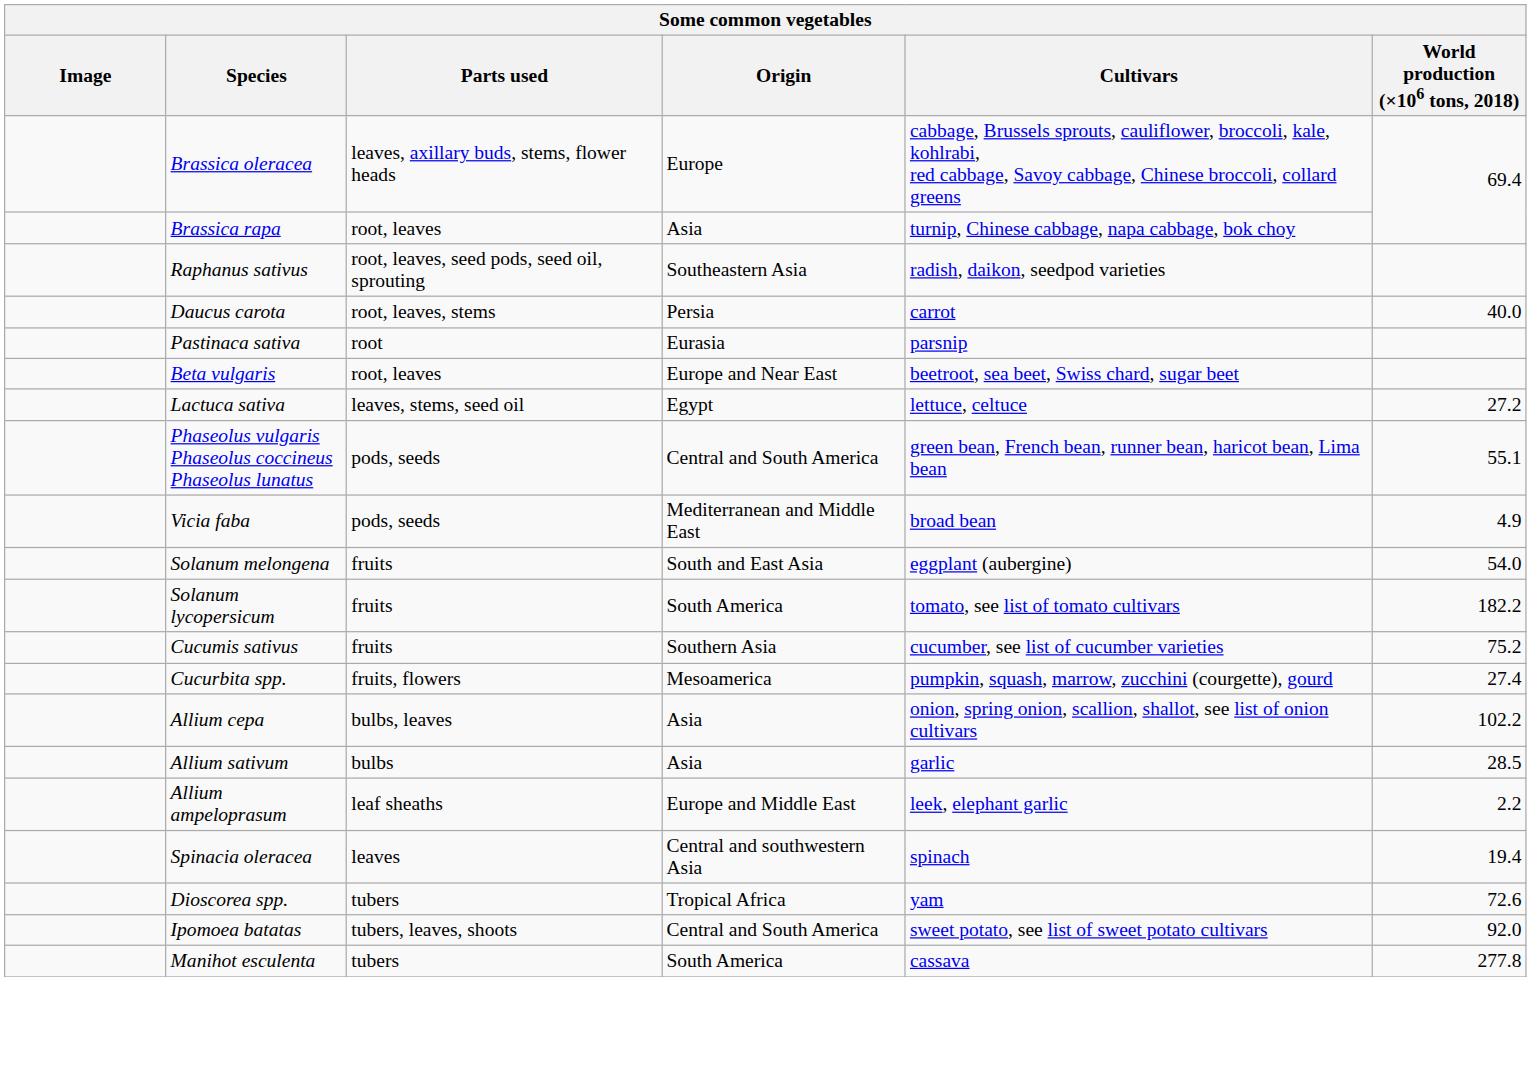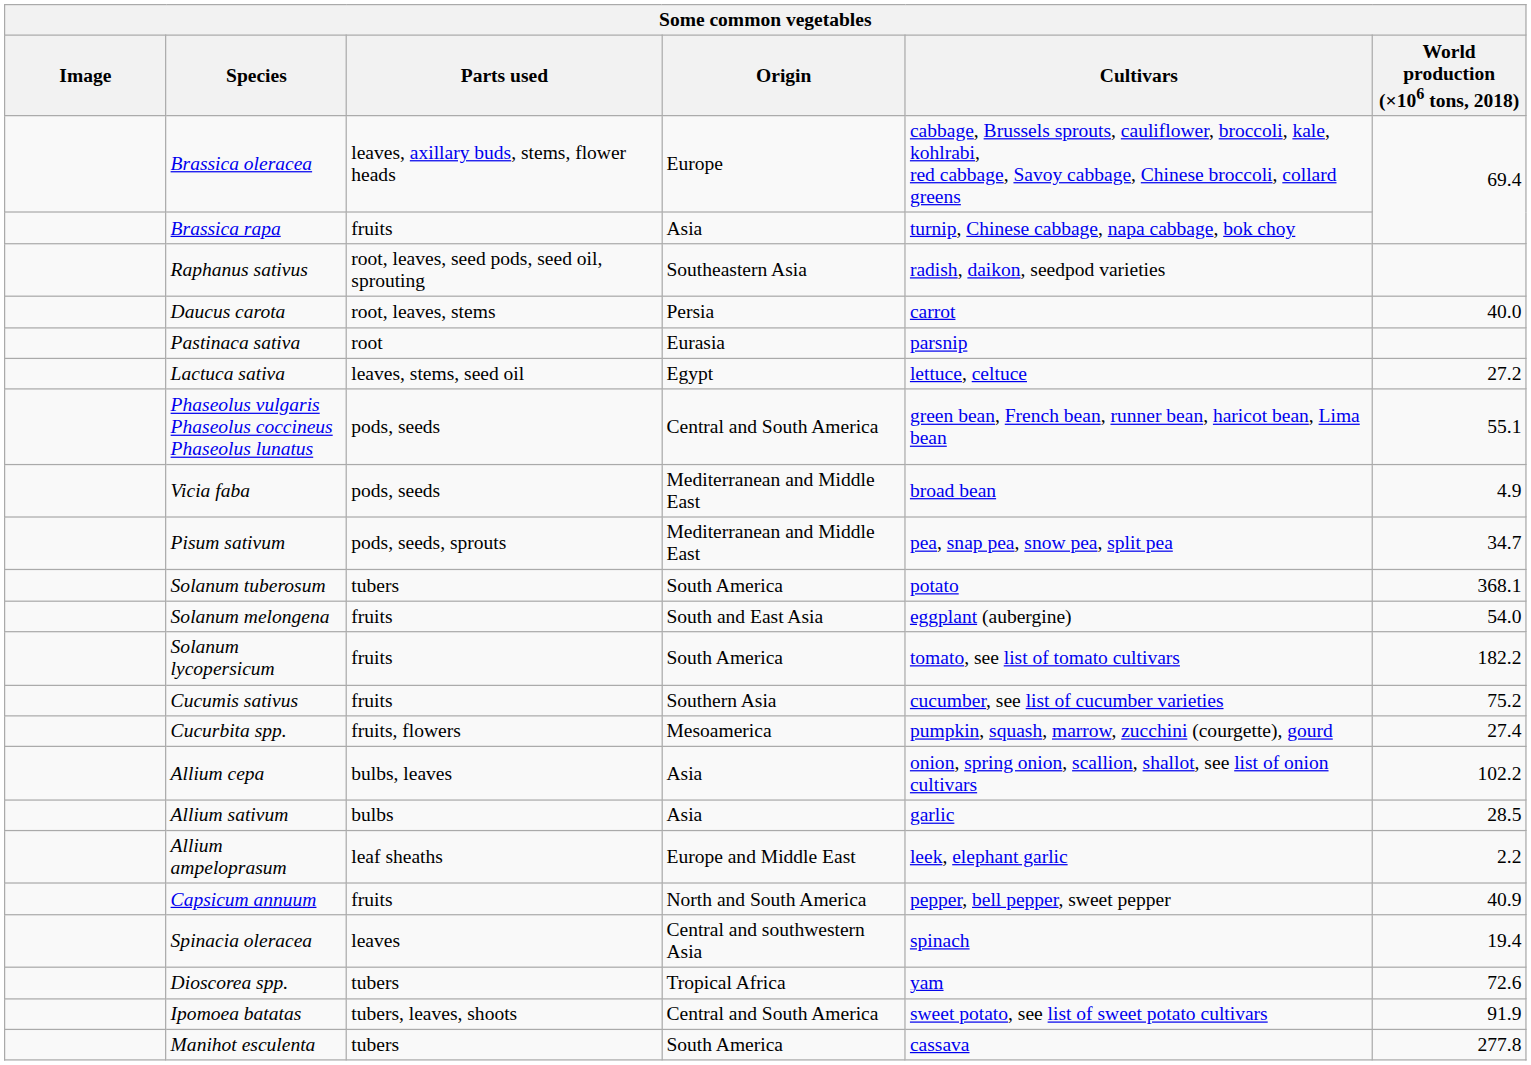 <table class="wikitable sortable">
 <tr>
 <th style="text-align:center; " colspan="6">Some common vegetables</th>
 </tr>
 <tr>
 <th style="width:125px;" class=unsortable>Image</th>
 <th style="" class=unsortable>Species</th>
 <th style="" class=unsortable>Parts used</th>
 <th style="" class=unsortable>Origin</th>
 <th style="" class=unsortable>Cultivars</th>
 <th style="">World production<br>(×10<sup>6</sup> tons, 2018)</th>
 </tr>
 <tr>
 <td></td>
 <td><em><a href='#'>Brassica oleracea</a></em></td>
 <td>leaves, <a href='#'>axillary buds</a>, stems, flower heads</td>
 <td>Europe</td>
 <td><a href='#'>cabbage</a>, <a href='#'>Brussels sprouts</a>, <a href='#'>cauliflower</a>, <a href='#'>broccoli</a>, <a href='#'>kale</a>, <a href='#'>kohlrabi</a>,<br><a href='#'>red cabbage</a>, <a href='#'>Savoy cabbage</a>, <a href='#'>Chinese broccoli</a>, <a href='#'>collard greens</a></td>
 <td style="text-align:right" rowspan="2">69.4</td>
 </tr>
 <tr>
 <td></td>
 <td><em><a href='#'>Brassica rapa</a></em></td>
-<td>root, leaves</td>
+<td>fruits</td>
 <td>Asia</td>
 <td><a href='#'>turnip</a>, <a href='#'>Chinese cabbage</a>, <a href='#'>napa cabbage</a>, <a href='#'>bok choy</a></td>
 </tr>
 <tr>
 <td></td>
 <td><em>Raphanus sativus</em></td>
 <td>root, leaves, seed pods, seed oil, sprouting</td>
 <td>Southeastern Asia</td>
 <td><a href='#'>radish</a>, <a href='#'>daikon</a>, seedpod varieties</td>
 <td style="text-align:right"></td>
 </tr>
 <tr>
 <td></td>
 <td><em>Daucus carota</em></td>
 <td>root, leaves, stems</td>
 <td>Persia</td>
 <td><a href='#'>carrot</a></td>
 <td style="text-align:right">40.0</td>
 </tr>
 <tr>
 <td></td>
 <td><em>Pastinaca sativa</em></td>
 <td>root</td>
 <td>Eurasia</td>
 <td><a href='#'>parsnip</a></td>
 <td style="text-align:right"></td>
 </tr>
 <tr>
 <td></td>
-<td><em><a href='#'>Beta vulgaris</a></em></td>
-<td>root, leaves</td>
-<td>Europe and Near East</td>
-<td><a href='#'>beetroot</a>, <a href='#'>sea beet</a>, <a href='#'>Swiss chard</a>, <a href='#'>sugar beet</a></td>
-<td style="text-align:right"></td>
-</tr>
-<tr>
-<td></td>
 <td><em>Lactuca sativa</em></td>
 <td>leaves, stems, seed oil</td>
 <td>Egypt</td>
 <td><a href='#'>lettuce</a>, <a href='#'>celtuce</a></td>
 <td style="text-align:right">27.2</td>
 </tr>
 <tr>
 <td></td>
 <td><em><a href='#'>Phaseolus vulgaris</a></em><br><em><a href='#'>Phaseolus coccineus</a></em><br><em><a href='#'>Phaseolus lunatus</a></em></td>
 <td>pods, seeds</td>
 <td>Central and South America</td>
 <td><a href='#'>green bean</a>, <a href='#'>French bean</a>, <a href='#'>runner bean</a>, <a href='#'>haricot bean</a>, <a href='#'>Lima bean</a></td>
 <td style="text-align:right">55.1</td>
 </tr>
 <tr>
 <td></td>
 <td><em>Vicia faba</em></td>
 <td>pods, seeds</td>
 <td>Mediterranean and Middle East</td>
 <td><a href='#'>broad bean</a></td>
 <td style="text-align:right">4.9</td>
+</tr>
+<tr>
+<td></td>
+<td><em>Pisum sativum</em></td>
+<td>pods, seeds, sprouts</td>
+<td>Mediterranean and Middle East</td>
+<td><a href='#'>pea</a>, <a href='#'>snap pea</a>, <a href='#'>snow pea</a>, <a href='#'>split pea</a></td>
+<td style="text-align:right">34.7</td>
+</tr>
+<tr>
+<td></td>
+<td><em>Solanum tuberosum</em></td>
+<td>tubers</td>
+<td>South America</td>
+<td><a href='#'>potato</a></td>
+<td style="text-align:right">368.1</td>
 </tr>
 <tr>
 <td></td>
 <td><em>Solanum melongena</em></td>
 <td>fruits</td>
 <td>South and East Asia</td>
 <td><a href='#'>eggplant</a> (aubergine)</td>
 <td style="text-align:right">54.0</td>
 </tr>
 <tr>
 <td></td>
 <td><em>Solanum lycopersicum</em></td>
 <td>fruits</td>
 <td>South America</td>
 <td><a href='#'>tomato</a>, see <a href='#'>list of tomato cultivars</a></td>
 <td style="text-align:right">182.2</td>
 </tr>
 <tr>
 <td></td>
 <td><em>Cucumis sativus</em></td>
 <td>fruits</td>
 <td>Southern Asia</td>
 <td><a href='#'>cucumber</a>, see <a href='#'>list of cucumber varieties</a></td>
 <td style="text-align:right">75.2</td>
 </tr>
 <tr>
 <td></td>
 <td><em>Cucurbita spp.</em></td>
 <td>fruits, flowers</td>
 <td>Mesoamerica</td>
 <td><a href='#'>pumpkin</a>, <a href='#'>squash</a>, <a href='#'>marrow</a>, <a href='#'>zucchini</a> (courgette), <a href='#'>gourd</a></td>
 <td style="text-align:right">27.4</td>
 </tr>
 <tr>
 <td></td>
 <td><em>Allium cepa</em></td>
 <td>bulbs, leaves</td>
 <td>Asia</td>
 <td><a href='#'>onion</a>, <a href='#'>spring onion</a>, <a href='#'>scallion</a>, <a href='#'>shallot</a>, see <a href='#'>list of onion cultivars</a></td>
 <td style="text-align:right">102.2</td>
 </tr>
 <tr>
 <td></td>
 <td><em>Allium sativum</em></td>
 <td>bulbs</td>
 <td>Asia</td>
 <td><a href='#'>garlic</a></td>
 <td style="text-align:right">28.5</td>
 </tr>
 <tr>
 <td></td>
 <td><em>Allium ampeloprasum</em></td>
 <td>leaf sheaths</td>
 <td>Europe and Middle East</td>
 <td><a href='#'>leek</a>, <a href='#'>elephant garlic</a></td>
 <td style="text-align:right">2.2</td>
 </tr>
 <tr>
 <td></td>
+<td><em><a href='#'>Capsicum annuum</a></em></td>
+<td>fruits</td>
+<td>North and South America</td>
+<td><a href='#'>pepper</a>, <a href='#'>bell pepper</a>, sweet pepper</td>
+<td style="text-align:right">40.9</td>
+</tr>
+<tr>
+<td></td>
 <td><em>Spinacia oleracea</em></td>
 <td>leaves</td>
 <td>Central and southwestern Asia</td>
 <td><a href='#'>spinach</a></td>
 <td style="text-align:right">19.4</td>
 </tr>
 <tr>
 <td></td>
 <td><em>Dioscorea spp.</em></td>
 <td>tubers</td>
 <td>Tropical Africa</td>
 <td><a href='#'>yam</a></td>
 <td style="text-align:right">72.6</td>
 </tr>
 <tr>
 <td></td>
 <td><em>Ipomoea batatas</em></td>
 <td>tubers, leaves, shoots</td>
 <td>Central and South America</td>
 <td><a href='#'>sweet potato</a>, see <a href='#'>list of sweet potato cultivars</a></td>
-<td style="text-align:right">92.0</td>
+<td style="text-align:right">91.9</td>
 </tr>
 <tr>
 <td></td>
 <td><em>Manihot esculenta</em></td>
 <td>tubers</td>
 <td>South America</td>
 <td><a href='#'>cassava</a></td>
 <td style="text-align:right">277.8</td>
 </tr>
 </table>
